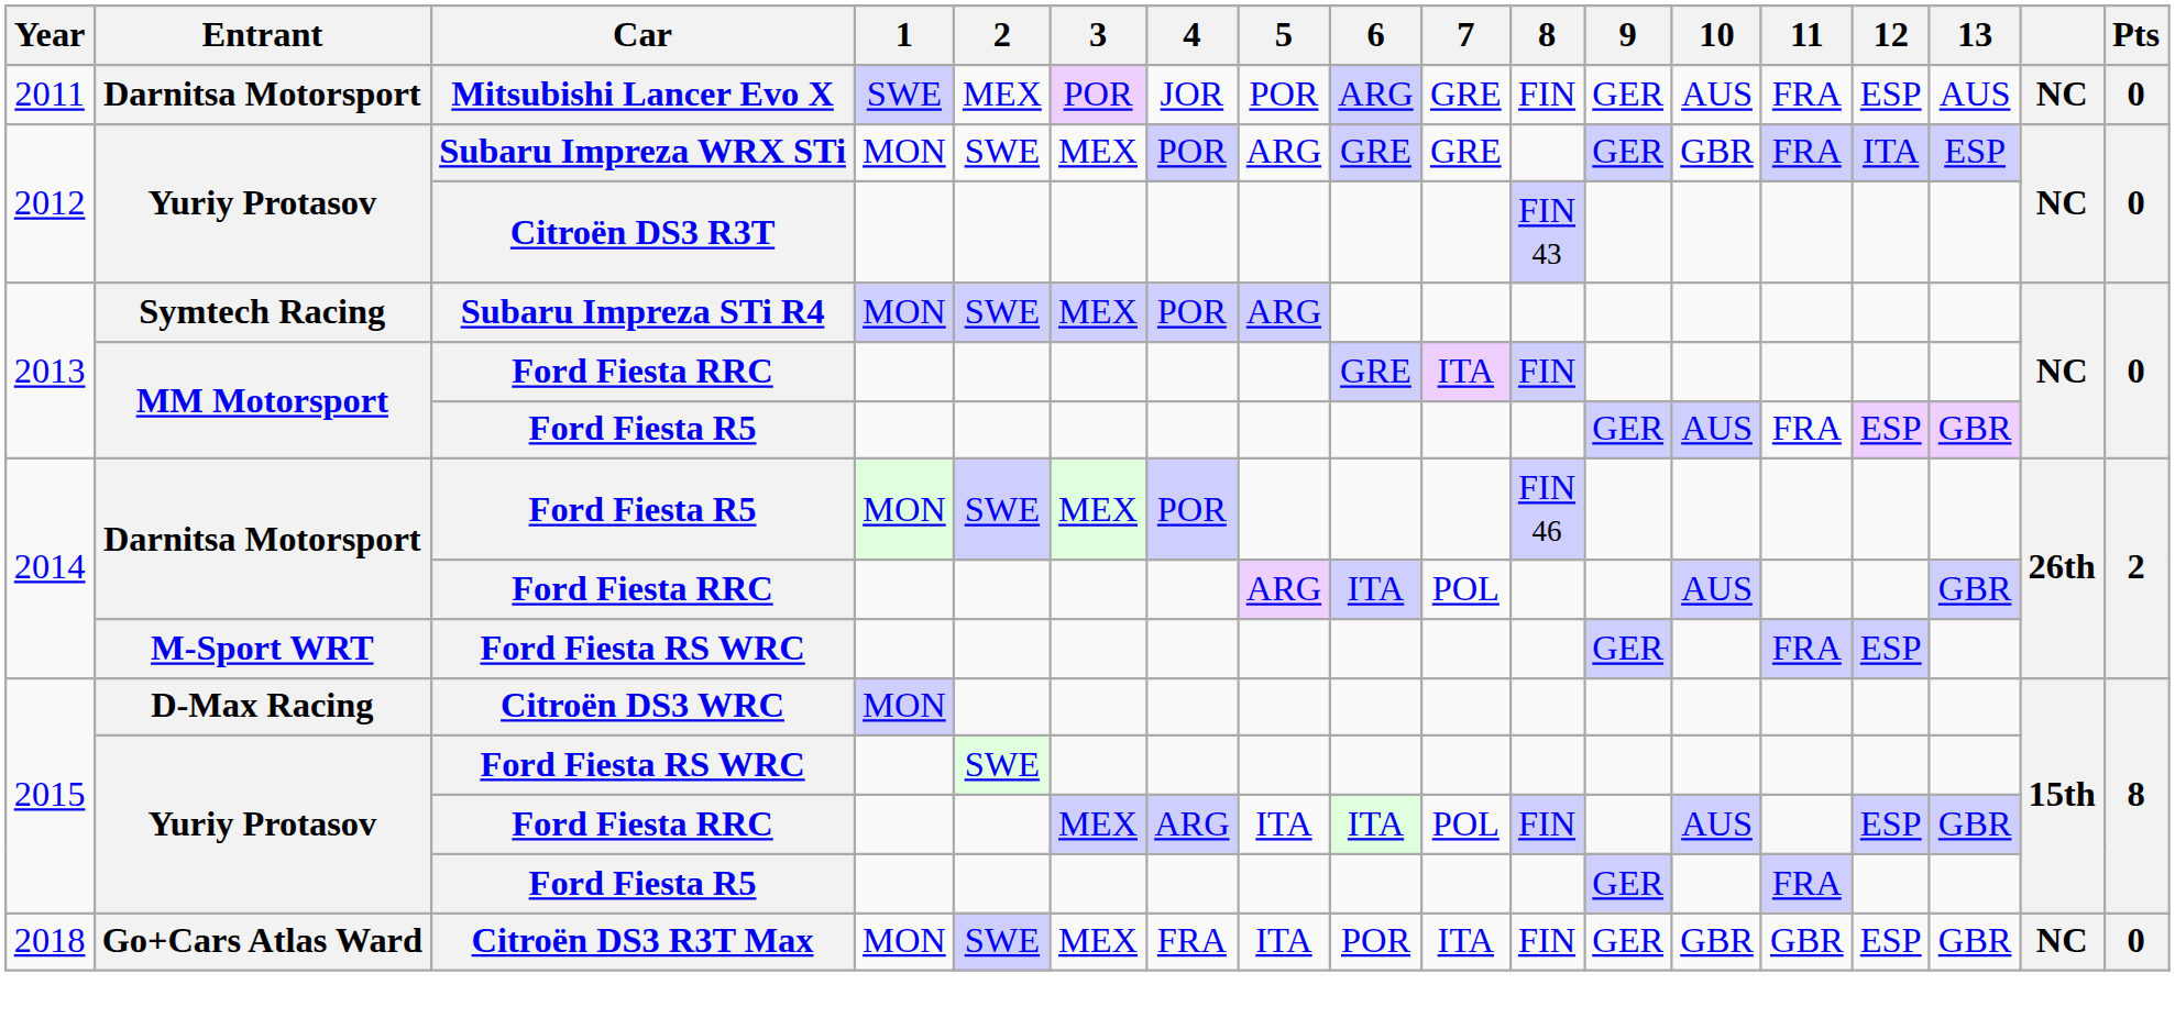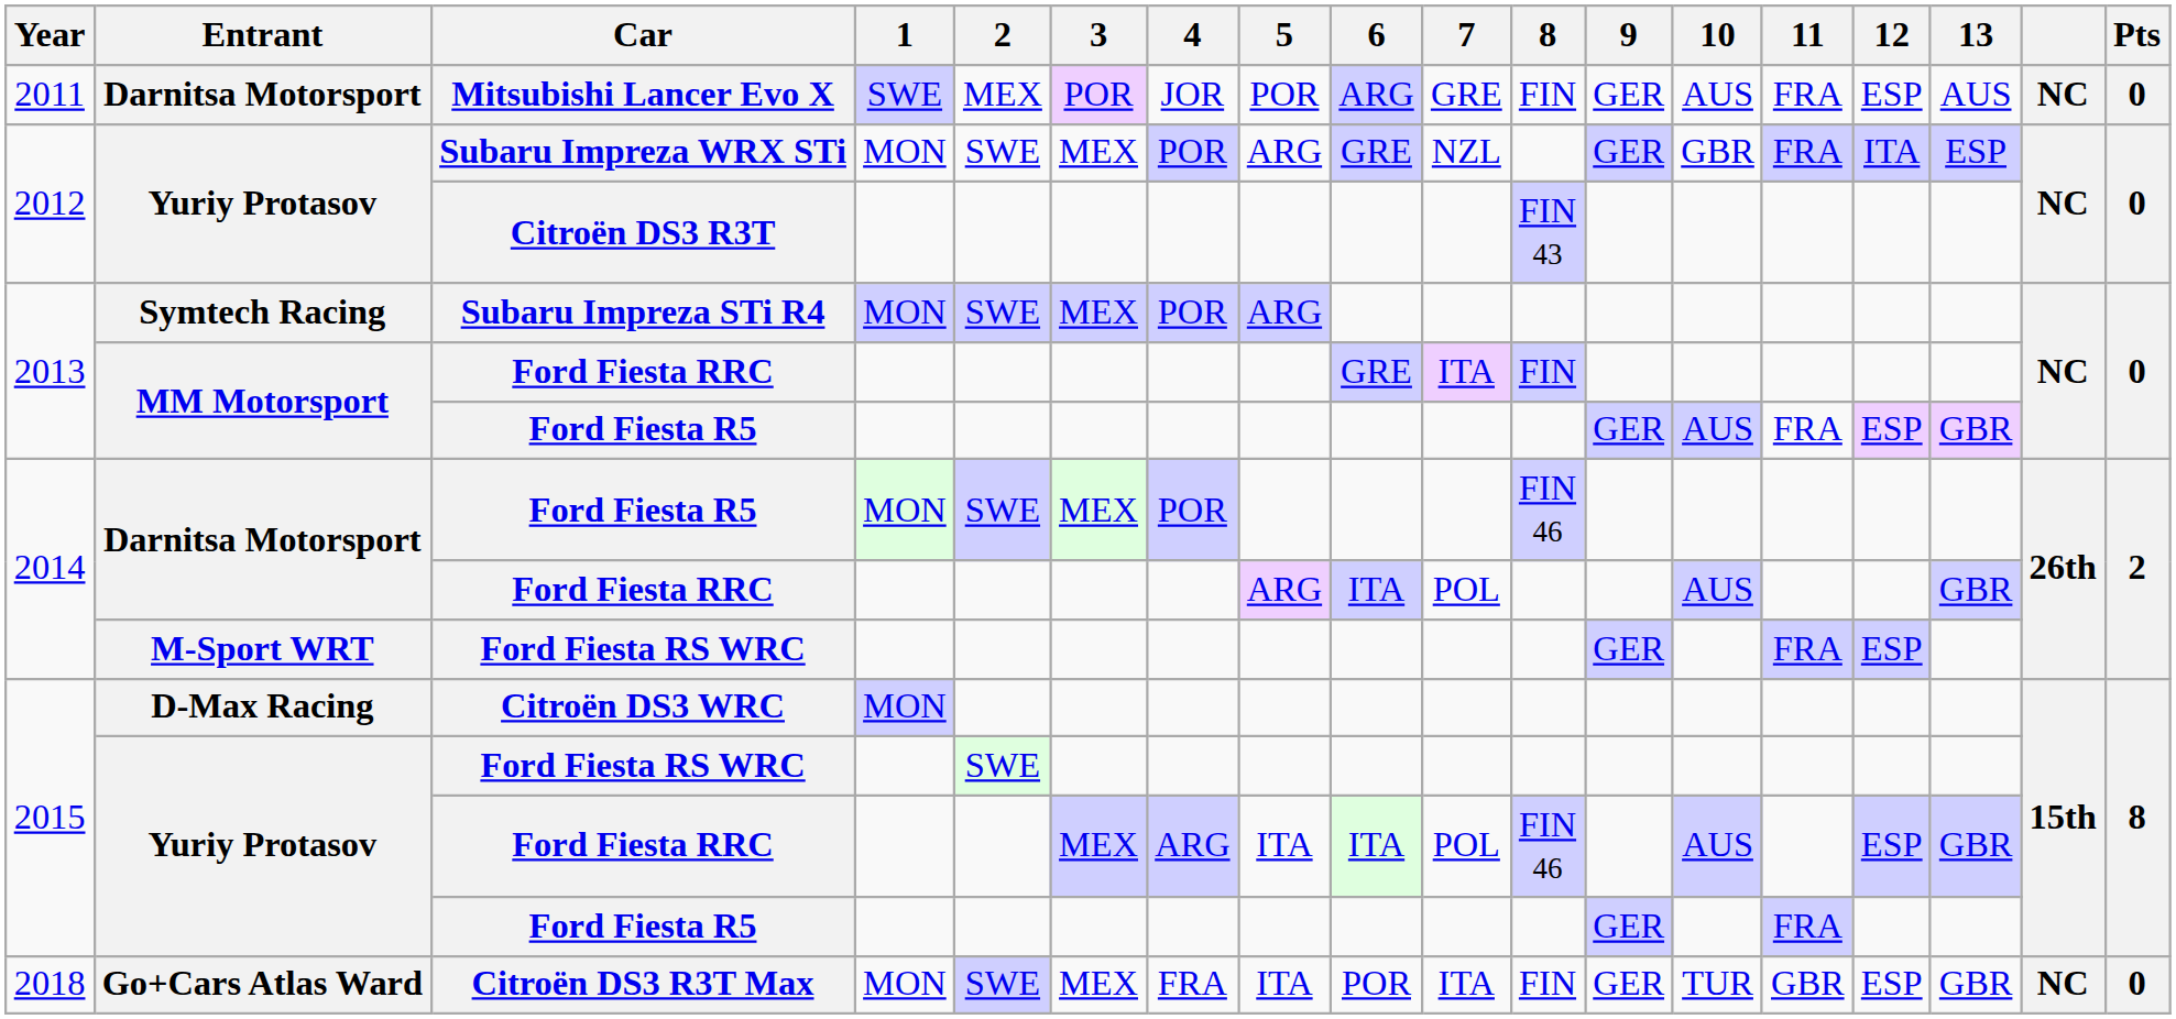 <table class="wikitable" border="1" style="text-align:center; font-size:90%;">
 <tr>
 <th>Year</th>
 <th>Entrant</th>
 <th>Car</th>
 <th>1</th>
 <th>2</th>
 <th>3</th>
 <th>4</th>
 <th>5</th>
 <th>6</th>
 <th>7</th>
 <th>8</th>
 <th>9</th>
 <th>10</th>
 <th>11</th>
 <th>12</th>
 <th>13</th>
 <th></th>
 <th>Pts</th>
 </tr>
 <tr>
 <td><a href='#'>2011</a></td>
 <th>Darnitsa Motorsport</th>
 <th><a href='#'>Mitsubishi Lancer Evo X</a></th>
 <td style="background:#CFCFFF;"><a href='#'>SWE</a><br></td>
 <td><a href='#'>MEX</a></td>
 <td style="background:#EFCFFF;"><a href='#'>POR</a><br></td>
 <td><a href='#'>JOR</a></td>
 <td><a href='#'>POR</a></td>
 <td style="background:#CFCFFF;"><a href='#'>ARG</a><br></td>
 <td><a href='#'>GRE</a></td>
 <td><a href='#'>FIN</a></td>
 <td><a href='#'>GER</a></td>
 <td><a href='#'>AUS</a></td>
 <td><a href='#'>FRA</a></td>
 <td><a href='#'>ESP</a></td>
 <td><a href='#'>AUS</a></td>
 <th>NC</th>
 <th>0</th>
 </tr>
 <tr>
 <td rowspan=2><a href='#'>2012</a></td>
 <th rowspan=2>Yuriy Protasov</th>
 <th><a href='#'>Subaru Impreza WRX STi</a></th>
 <td><a href='#'>MON</a></td>
 <td><a href='#'>SWE</a></td>
 <td><a href='#'>MEX</a></td>
 <td style="background:#CFCFFF;"><a href='#'>POR</a><br></td>
 <td><a href='#'>ARG</a></td>
 <td style="background:#CFCFFF;"><a href='#'>GRE</a><br></td>
-<td><a href='#'>GRE</a></td>
+<td><a href='#'>NZL</a></td>
 <td></td>
 <td style="background:#CFCFFF;"><a href='#'>GER</a><br></td>
 <td><a href='#'>GBR</a></td>
 <td style="background:#CFCFFF;"><a href='#'>FRA</a><br></td>
 <td style="background:#CFCFFF;"><a href='#'>ITA</a><br></td>
 <td style="background:#CFCFFF;"><a href='#'>ESP</a><br></td>
 <th rowspan=2>NC</th>
 <th rowspan=2>0</th>
 </tr>
 <tr>
 <th><a href='#'>Citroën DS3 R3T</a></th>
 <td></td>
 <td></td>
 <td></td>
 <td></td>
 <td></td>
 <td></td>
 <td></td>
 <td style="background:#CFCFFF;"><a href='#'>FIN</a><br><small>43</small></td>
 <td></td>
 <td></td>
 <td></td>
 <td></td>
 <td></td>
 </tr>
 <tr>
 <td rowspan=3><a href='#'>2013</a></td>
 <th>Symtech Racing</th>
 <th><a href='#'>Subaru Impreza STi R4</a></th>
 <td style="background:#CFCFFF;"><a href='#'>MON</a><br></td>
 <td style="background:#CFCFFF;"><a href='#'>SWE</a><br></td>
 <td style="background:#CFCFFF;"><a href='#'>MEX</a><br></td>
 <td style="background:#CFCFFF;"><a href='#'>POR</a><br></td>
 <td style="background:#CFCFFF;"><a href='#'>ARG</a><br></td>
 <td></td>
 <td></td>
 <td></td>
 <td></td>
 <td></td>
 <td></td>
 <td></td>
 <td></td>
 <th rowspan=3>NC</th>
 <th rowspan=3>0</th>
 </tr>
 <tr>
 <th rowspan=2><a href='#'>MM Motorsport</a></th>
 <th><a href='#'>Ford Fiesta RRC</a></th>
 <td></td>
 <td></td>
 <td></td>
 <td></td>
 <td></td>
 <td style="background:#CFCFFF;"><a href='#'>GRE</a><br></td>
 <td style="background:#EFCFFF;"><a href='#'>ITA</a><br></td>
 <td style="background:#CFCFFF;"><a href='#'>FIN</a><br></td>
 <td></td>
 <td></td>
 <td></td>
 <td></td>
 <td></td>
 </tr>
 <tr>
 <th><a href='#'>Ford Fiesta R5</a></th>
 <td></td>
 <td></td>
 <td></td>
 <td></td>
 <td></td>
 <td></td>
 <td></td>
 <td></td>
 <td style="background:#CFCFFF;"><a href='#'>GER</a><br></td>
 <td style="background:#CFCFFF;"><a href='#'>AUS</a><br></td>
 <td><a href='#'>FRA</a></td>
 <td style="background:#EFCFFF;"><a href='#'>ESP</a><br></td>
 <td style="background:#EFCFFF;"><a href='#'>GBR</a><br></td>
 </tr>
 <tr>
 <td rowspan=3><a href='#'>2014</a></td>
 <th rowspan=2>Darnitsa Motorsport</th>
 <th><a href='#'>Ford Fiesta R5</a></th>
 <td style="background:#DFFFDF;"><a href='#'>MON</a><br></td>
 <td style="background:#CFCFFF;"><a href='#'>SWE</a><br></td>
 <td style="background:#DFFFDF;"><a href='#'>MEX</a><br></td>
 <td style="background:#CFCFFF;"><a href='#'>POR</a><br></td>
 <td></td>
 <td></td>
 <td></td>
 <td style="background:#CFCFFF;"><a href='#'>FIN</a><br><small>46</small></td>
 <td></td>
 <td></td>
 <td></td>
 <td></td>
 <td></td>
 <th rowspan=3>26th</th>
 <th rowspan=3>2</th>
 </tr>
 <tr>
 <th><a href='#'>Ford Fiesta RRC</a></th>
 <td></td>
 <td></td>
 <td></td>
 <td></td>
 <td style="background:#EFCFFF;"><a href='#'>ARG</a><br></td>
 <td style="background:#CFCFFF;"><a href='#'>ITA</a><br></td>
 <td><a href='#'>POL</a></td>
 <td></td>
 <td></td>
 <td style="background:#CFCFFF;"><a href='#'>AUS</a><br></td>
 <td></td>
 <td></td>
 <td style="background:#CFCFFF;"><a href='#'>GBR</a><br></td>
 </tr>
 <tr>
 <th><a href='#'>M-Sport WRT</a></th>
 <th><a href='#'>Ford Fiesta RS WRC</a></th>
 <td></td>
 <td></td>
 <td></td>
 <td></td>
 <td></td>
 <td></td>
 <td></td>
 <td></td>
 <td style="background:#CFCFFF;"><a href='#'>GER</a><br></td>
 <td></td>
 <td style="background:#CFCFFF;"><a href='#'>FRA</a><br></td>
 <td style="background:#CFCFFF;"><a href='#'>ESP</a><br></td>
 <td></td>
 </tr>
 <tr>
 <td rowspan=4><a href='#'>2015</a></td>
 <th>D-Max Racing</th>
 <th><a href='#'>Citroën DS3 WRC</a></th>
 <td style="background:#CFCFFF;"><a href='#'>MON</a><br></td>
 <td></td>
 <td></td>
 <td></td>
 <td></td>
 <td></td>
 <td></td>
 <td></td>
 <td></td>
 <td></td>
 <td></td>
 <td></td>
 <td></td>
 <th rowspan=4>15th</th>
 <th rowspan=4>8</th>
 </tr>
 <tr>
 <th rowspan=3>Yuriy Protasov</th>
 <th><a href='#'>Ford Fiesta RS WRC</a></th>
 <td></td>
 <td style="background:#dfffdf;"><a href='#'>SWE</a><br></td>
 <td></td>
 <td></td>
 <td></td>
 <td></td>
 <td></td>
 <td></td>
 <td></td>
 <td></td>
 <td></td>
 <td></td>
 </tr>
 <tr>
 <th><a href='#'>Ford Fiesta RRC</a></th>
 <td></td>
 <td></td>
 <td style="background:#cfcfff;"><a href='#'>MEX</a><br></td>
 <td style="background:#cfcfff;"><a href='#'>ARG</a><br></td>
 <td><a href='#'>ITA</a></td>
 <td style="background:#dfffdf;"><a href='#'>ITA</a><br></td>
 <td><a href='#'>POL</a></td>
-<td style="background:#cfcfff;"><a href='#'>FIN</a><br></td>
+<td style="background:#CFCFFF;"><a href='#'>FIN</a><br><small>46</small></td>
 <td></td>
 <td style="background:#cfcfff;"><a href='#'>AUS</a><br></td>
 <td></td>
 <td style="background:#cfcfff;"><a href='#'>ESP</a><br></td>
 <td style="background:#cfcfff;"><a href='#'>GBR</a><br></td>
 </tr>
 <tr>
 <th><a href='#'>Ford Fiesta R5</a></th>
 <td></td>
 <td></td>
 <td></td>
 <td></td>
 <td></td>
 <td></td>
 <td></td>
 <td></td>
 <td style="background:#cfcfff;"><a href='#'>GER</a><br></td>
 <td></td>
 <td style="background:#cfcfff;"><a href='#'>FRA</a><br></td>
 <td></td>
 <td></td>
 </tr>
 <tr>
 <td><a href='#'>2018</a></td>
 <th>Go+Cars Atlas Ward</th>
 <th><a href='#'>Citroën DS3 R3T Max</a></th>
 <td><a href='#'>MON</a></td>
 <td style="background:#cfcfff;"><a href='#'>SWE</a><br></td>
 <td><a href='#'>MEX</a></td>
 <td><a href='#'>FRA</a></td>
 <td><a href='#'>ITA</a></td>
 <td><a href='#'>POR</a></td>
 <td><a href='#'>ITA</a></td>
 <td><a href='#'>FIN</a></td>
 <td><a href='#'>GER</a></td>
-<td><a href='#'>GBR</a></td>
+<td><a href='#'>TUR</a></td>
 <td><a href='#'>GBR</a></td>
 <td><a href='#'>ESP</a></td>
 <td><a href='#'>GBR</a></td>
 <th>NC</th>
 <th>0</th>
 </tr>
 </table>
